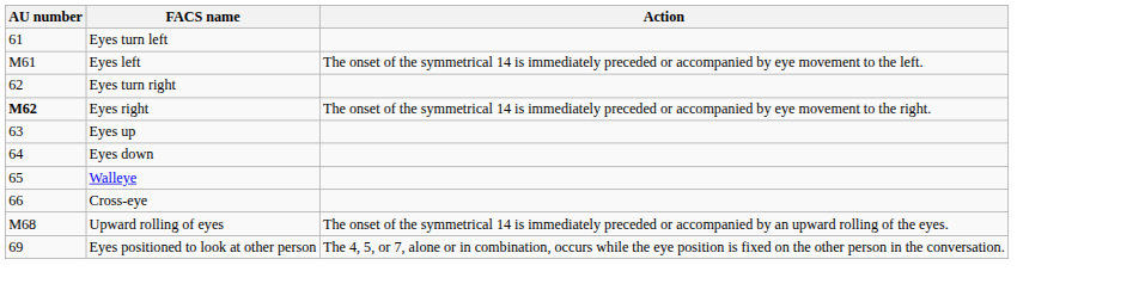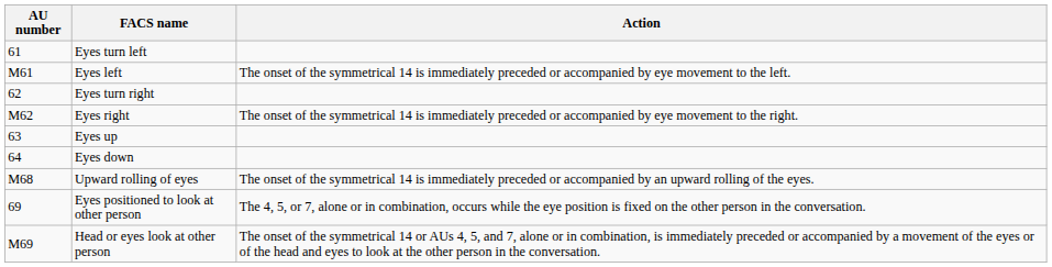 <table class="wikitable sortable">
 <tr>
 <th>AU number</th>
 <th>FACS name</th>
 <th>Action</th>
 </tr>
 <tr>
 <td>61</td>
 <td>Eyes turn left</td>
 <td></td>
 </tr>
 <tr>
 <td>M61</td>
 <td>Eyes left</td>
 <td>The onset of the symmetrical 14 is immediately preceded or accompanied by eye movement to the left.</td>
 </tr>
 <tr>
 <td>62</td>
 <td>Eyes turn right</td>
 <td></td>
 </tr>
 <tr>
-<td><strong>M62</strong></td>
+<td>M62</td>
 <td>Eyes right</td>
 <td>The onset of the symmetrical 14 is immediately preceded or accompanied by eye movement to the right.</td>
 </tr>
 <tr>
 <td>63</td>
 <td>Eyes up</td>
 <td></td>
 </tr>
 <tr>
 <td>64</td>
 <td>Eyes down</td>
 <td></td>
 </tr>
 <tr>
-<td>65</td>
-<td><a href='#'>Walleye</a></td>
-<td></td>
-</tr>
-<tr>
-<td>66</td>
-<td>Cross-eye</td>
-<td></td>
-</tr>
-<tr>
 <td>M68</td>
 <td>Upward rolling of eyes</td>
 <td>The onset of the symmetrical 14 is immediately preceded or accompanied by an upward rolling of the eyes.</td>
 </tr>
 <tr>
 <td>69</td>
 <td>Eyes positioned to look at other person</td>
 <td>The 4, 5, or 7, alone or in combination, occurs while the eye position is fixed on the other person in the conversation.</td>
 </tr>
+<tr>
+<td>M69</td>
+<td>Head or eyes look at other person</td>
+<td>The onset of the symmetrical 14 or AUs 4, 5, and 7, alone or in combination, is immediately preceded or accompanied by a movement of the eyes or of the head and eyes to look at the other person in the conversation.</td>
+</tr>
 </table>
